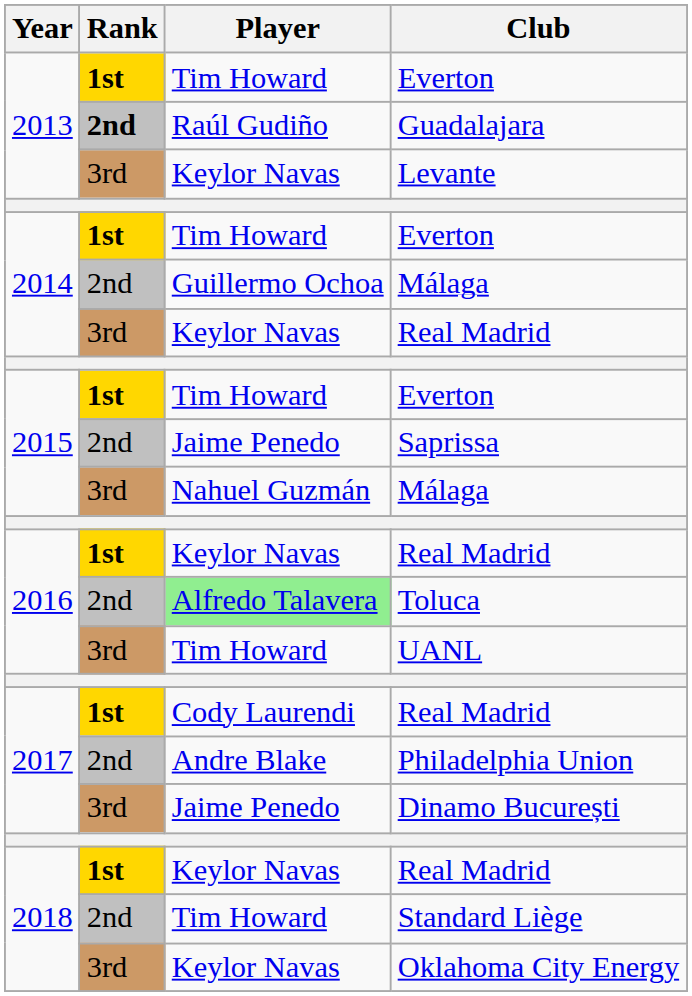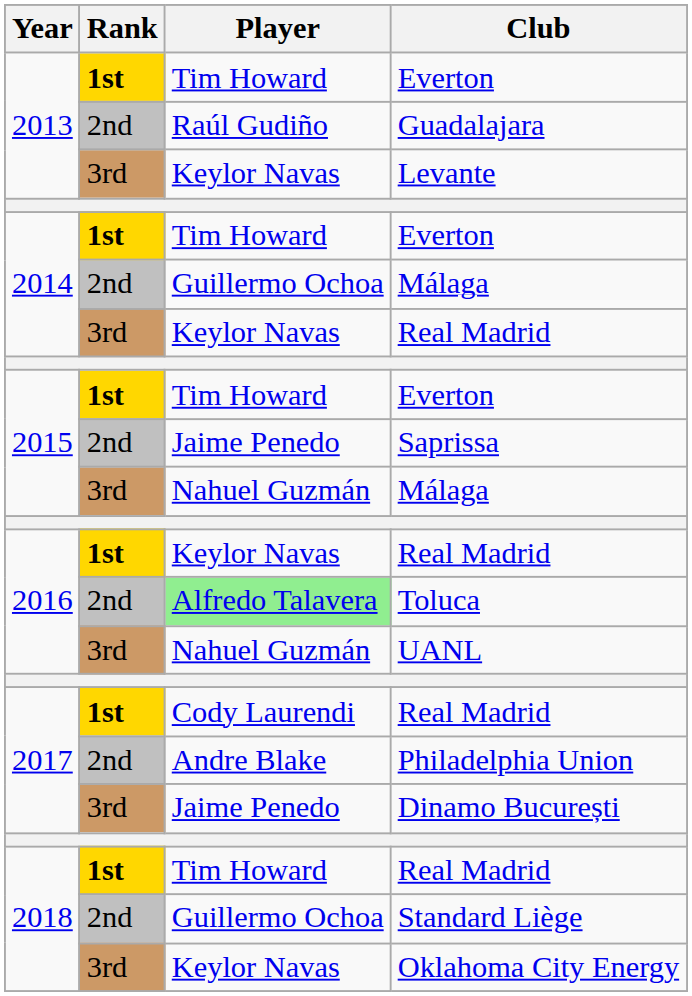 <table class="wikitable plainrowheaders sortable">
 <tr>
 <th scope="col">Year</th>
 <th scope="col">Rank</th>
 <th scope="col">Player</th>
 <th scope="col">Club</th>
 </tr>
 <tr>
 <td rowspan="3" style="text-align:center"><a href='#'>2013</a></td>
 <td scope="col" style="background-color: gold"><strong>1st</strong></td>
 <td> <a href='#'>Tim Howard</a></td>
 <td> <a href='#'>Everton</a></td>
 </tr>
 <tr>
-<td scope="col" style="background-color: silver"><strong>2nd</strong></td>
+<td scope="col" style="background-color: silver">2nd</td>
 <td> <a href='#'>Raúl Gudiño</a></td>
 <td> <a href='#'>Guadalajara</a></td>
 </tr>
 <tr>
 <td scope="col" style="background-color: #cc9966">3rd</td>
 <td> <a href='#'>Keylor Navas</a></td>
 <td> <a href='#'>Levante</a></td>
 </tr>
 <tr>
 <th colspan="4"></th>
 </tr>
 <tr>
 <td rowspan="3" style="text-align:center"><a href='#'>2014</a></td>
 <td scope="col" style="background-color: gold"><strong>1st</strong></td>
 <td> <a href='#'>Tim Howard</a></td>
 <td> <a href='#'>Everton</a></td>
 </tr>
 <tr>
 <td scope="col" style="background-color: silver">2nd</td>
 <td> <a href='#'>Guillermo Ochoa</a></td>
 <td> <a href='#'>Málaga</a></td>
 </tr>
 <tr>
 <td scope="col" style="background-color: #cc9966">3rd</td>
 <td> <a href='#'>Keylor Navas</a></td>
 <td> <a href='#'>Real Madrid</a></td>
 </tr>
 <tr>
 <th colspan="4"></th>
 </tr>
 <tr>
 <td rowspan="3" style="text-align:center"><a href='#'>2015</a></td>
 <td scope="col" style="background-color: gold"><strong>1st</strong></td>
 <td> <a href='#'>Tim Howard</a></td>
 <td> <a href='#'>Everton</a></td>
 </tr>
 <tr>
 <td scope="col" style="background-color: silver">2nd</td>
 <td> <a href='#'>Jaime Penedo</a></td>
 <td> <a href='#'>Saprissa</a></td>
 </tr>
 <tr>
 <td scope="col" style="background-color: #cc9966">3rd</td>
 <td> <a href='#'>Nahuel Guzmán</a></td>
 <td> <a href='#'>Málaga</a></td>
 </tr>
 <tr>
 <th colspan="4"></th>
 </tr>
 <tr>
 <td rowspan="3" style="text-align:center"><a href='#'>2016</a></td>
 <td scope="col" style="background-color: gold"><strong>1st</strong></td>
 <td> <a href='#'>Keylor Navas</a></td>
 <td> <a href='#'>Real Madrid</a></td>
 </tr>
 <tr>
 <td scope="col" style="background-color: silver">2nd</td>
 <td style="background: lightgreen;"> <a href='#'>Alfredo Talavera</a></td>
 <td> <a href='#'>Toluca</a></td>
 </tr>
 <tr>
 <td scope="col" style="background-color: #cc9966">3rd</td>
-<td> <a href='#'>Tim Howard</a></td>
+<td> <a href='#'>Nahuel Guzmán</a></td>
 <td> <a href='#'>UANL</a></td>
 </tr>
 <tr>
 <th colspan="4"></th>
 </tr>
 <tr>
 <td rowspan="3" style="text-align:center"><a href='#'>2017</a></td>
 <td scope="col" style="background-color: gold"><strong>1st</strong></td>
 <td> <a href='#'>Cody Laurendi</a></td>
 <td> <a href='#'>Real Madrid</a></td>
 </tr>
 <tr>
 <td scope="col" style="background-color: silver">2nd</td>
 <td> <a href='#'>Andre Blake</a></td>
 <td> <a href='#'>Philadelphia Union</a></td>
 </tr>
 <tr>
 <td scope="col" style="background-color: #cc9966">3rd</td>
 <td> <a href='#'>Jaime Penedo</a></td>
 <td> <a href='#'>Dinamo București</a></td>
 </tr>
 <tr>
 <th colspan="4"></th>
 </tr>
 <tr>
 <td rowspan="3" style="text-align:center"><a href='#'>2018</a></td>
 <td scope="col" style="background-color: gold"><strong>1st</strong></td>
-<td> <a href='#'>Keylor Navas</a></td>
+<td> <a href='#'>Tim Howard</a></td>
 <td> <a href='#'>Real Madrid</a></td>
 </tr>
 <tr>
 <td scope="col" style="background-color: silver">2nd</td>
-<td> <a href='#'>Tim Howard</a></td>
+<td> <a href='#'>Guillermo Ochoa</a></td>
 <td> <a href='#'>Standard Liège</a></td>
 </tr>
 <tr>
 <td scope="col" style="background-color: #cc9966">3rd</td>
 <td> <a href='#'>Keylor Navas</a></td>
 <td> <a href='#'>Oklahoma City Energy</a></td>
 </tr>
 </table>
